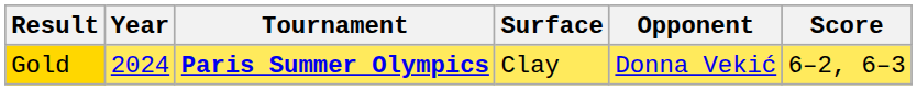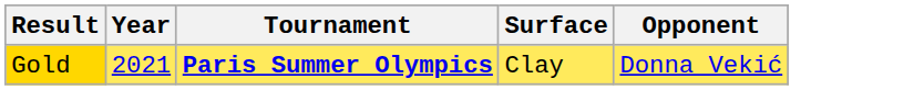 <table class="wikitable">
 <tr>
 <th>Result</th>
 <th>Year</th>
 <th>Tournament</th>
 <th>Surface</th>
 <th>Opponent</th>
-<th class=unsortable>Score</th>
 </tr>
 <tr style=background:#ffea5c>
 <td bgcolor=gold>Gold</td>
-<td><a href='#'>2024</a></td>
+<td><a href='#'>2021</a></td>
 <td><strong><a href='#'>Paris Summer Olympics</a></strong></td>
 <td>Clay</td>
 <td> <a href='#'>Donna Vekić</a></td>
-<td>6–2, 6–3</td>
 </tr>
 </table>
